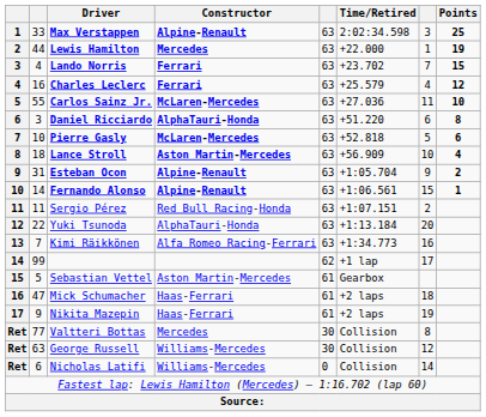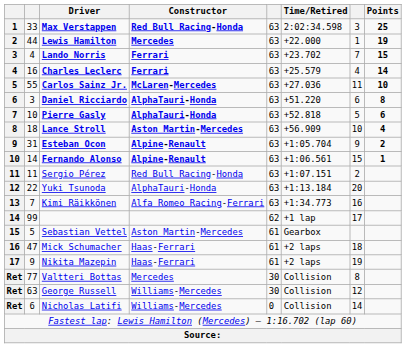 <table class="wikitable sortable" style="font-size: 85%;">
 <tr>
 <th scope="col"></th>
 <th scope="col"></th>
 <th scope="col">Driver</th>
 <th scope="col">Constructor</th>
 <th scope="col" class="unsortable"></th>
 <th scope="col" class="unsortable">Time/Retired</th>
 <th scope="col"></th>
 <th scope="col">Points</th>
 </tr>
 <tr>
 <th>1</th>
 <td align="center">33</td>
 <td data-sort-value="ver"><strong> <a href='#'>Max Verstappen</a></strong></td>
-<td nowrap=""><strong><a href='#'>Alpine</a>-<a href='#'>Renault</a></strong></td>
+<td><strong><a href='#'>Red Bull Racing</a>-<a href='#'>Honda</a></strong></td>
 <td>63</td>
 <td>2:02:34.598</td>
 <td align="center">3</td>
 <td align="center"><strong>25</strong></td>
 </tr>
 <tr>
 <th>2</th>
 <td align="center">44</td>
 <td data-sort-value="ham"><strong> <a href='#'>Lewis Hamilton</a></strong></td>
 <td><a href='#'><strong>Mercedes</strong></a></td>
 <td>63</td>
 <td>+22.000</td>
 <td align="center">1</td>
 <td align="center"><strong>19</strong></td>
 </tr>
 <tr>
 <th>3</th>
 <td align="center">4</td>
 <td data-sort-value="nor"><strong> <a href='#'>Lando Norris</a></strong></td>
 <td><a href='#'><strong>Ferrari</strong></a></td>
 <td>63</td>
 <td>+23.702</td>
 <td align="center">7</td>
 <td align="center"><strong>15</strong></td>
 </tr>
 <tr>
 <th>4</th>
 <td align="center">16</td>
 <td data-sort-value="lec"><strong> <a href='#'>Charles Leclerc</a></strong></td>
 <td><a href='#'><strong>Ferrari</strong></a></td>
 <td>63</td>
 <td>+25.579</td>
 <td align="center">4</td>
-<td align="center"><strong>12</strong></td>
+<td align="center"><strong>14</strong></td>
 </tr>
 <tr>
 <th>5</th>
 <td align="center">55</td>
 <td data-sort-value="sai"><strong> <a href='#'>Carlos Sainz Jr.</a></strong></td>
 <td><strong><a href='#'>McLaren</a>-<a href='#'>Mercedes</a></strong></td>
 <td>63</td>
 <td>+27.036</td>
 <td align="center">11</td>
 <td align="center"><strong>10</strong></td>
 </tr>
 <tr>
 <th>6</th>
 <td align="center">3</td>
 <td data-sort-value="ric"><strong> <a href='#'>Daniel Ricciardo</a></strong></td>
 <td><strong><a href='#'>AlphaTauri</a>-<a href='#'>Honda</a></strong></td>
 <td>63</td>
 <td>+51.220</td>
 <td align="center">6</td>
 <td align="center"><strong>8</strong></td>
 </tr>
 <tr>
 <th>7</th>
 <td align="center">10</td>
 <td data-sort-value="gas"><strong> <a href='#'>Pierre Gasly</a></strong></td>
-<td><strong><a href='#'>McLaren</a>-<a href='#'>Mercedes</a></strong></td>
+<td><strong><a href='#'>AlphaTauri</a>-<a href='#'>Honda</a></strong></td>
 <td>63</td>
 <td>+52.818</td>
 <td align="center">5</td>
 <td align="center"><strong>6</strong></td>
 </tr>
 <tr>
 <th>8</th>
 <td align="center">18</td>
 <td data-sort-value="str"><strong> <a href='#'>Lance Stroll</a></strong></td>
 <td><strong><a href='#'>Aston Martin</a>-<a href='#'>Mercedes</a></strong></td>
 <td>63</td>
 <td>+56.909</td>
 <td align="center">10</td>
 <td align="center"><strong>4</strong></td>
 </tr>
 <tr>
 <th>9</th>
 <td align="center">31</td>
 <td data-sort-value="oco"><strong> <a href='#'>Esteban Ocon</a></strong></td>
 <td nowrap=""><strong><a href='#'>Alpine</a>-<a href='#'>Renault</a></strong></td>
 <td>63</td>
 <td>+1:05.704</td>
 <td align="center">9</td>
 <td align="center"><strong>2</strong></td>
 </tr>
 <tr>
 <th>10</th>
 <td align="center">14</td>
 <td data-sort-value="alo"> <strong><a href='#'>Fernando Alonso</a></strong></td>
 <td><strong><a href='#'>Alpine</a>-<a href='#'>Renault</a></strong></td>
 <td>63</td>
 <td>+1:06.561</td>
 <td align="center">15</td>
 <td align="center"><strong>1</strong></td>
 </tr>
 <tr>
 <th>11</th>
 <td align="center">11</td>
 <td data-sort-value="per"> <a href='#'>Sergio Pérez</a></td>
 <td><a href='#'>Red Bull Racing</a>-<a href='#'>Honda</a></td>
 <td>63</td>
 <td>+1:07.151</td>
 <td align="center">2</td>
 <td></td>
 </tr>
 <tr>
 <th>12</th>
 <td align="center">22</td>
 <td data-sort-value="tsu"> <a href='#'>Yuki Tsunoda</a></td>
 <td><a href='#'>AlphaTauri</a>-<a href='#'>Honda</a></td>
 <td>63</td>
 <td>+1:13.184</td>
 <td align="center">20</td>
 <td></td>
 </tr>
 <tr>
 <th>13</th>
 <td align="center">7</td>
 <td data-sort-value="rai"> <a href='#'>Kimi Räikkönen</a></td>
 <td nowrap=""><a href='#'>Alfa Romeo Racing</a>-<a href='#'>Ferrari</a></td>
 <td>63</td>
 <td>+1:34.773</td>
 <td align="center">16</td>
 <td align="center"></td>
 </tr>
 <tr>
 <th>14</th>
 <td align="center">99</td>
 <td data-sort-value="gio"></td>
 <td></td>
 <td>62</td>
 <td>+1 lap</td>
 <td align="center">17</td>
 <td></td>
 </tr>
 <tr>
 <th>15</th>
 <td align="center">5</td>
 <td data-sort-value="vet"> <a href='#'>Sebastian Vettel</a></td>
 <td><a href='#'>Aston Martin</a>-<a href='#'>Mercedes</a></td>
 <td>61</td>
 <td>Gearbox</td>
 <td align="center" data-sort-value="21"></td>
 <td></td>
 </tr>
 <tr>
 <th>16</th>
 <td align="center">47</td>
 <td data-sort-value="sch"> <a href='#'>Mick Schumacher</a></td>
 <td><a href='#'>Haas</a>-<a href='#'>Ferrari</a></td>
 <td>61</td>
 <td>+2 laps</td>
 <td align="center">18</td>
 <td></td>
 </tr>
 <tr>
 <th>17</th>
 <td align="center">9</td>
 <td data-sort-value="maz"><a href='#'>Nikita Mazepin</a></td>
 <td><a href='#'>Haas</a>-<a href='#'>Ferrari</a></td>
 <td>61</td>
 <td>+2 laps</td>
 <td align="center">19</td>
 <td></td>
 </tr>
 <tr>
 <th data-sort-value="18">Ret</th>
 <td align="center">77</td>
 <td data-sort-value="bot"> <a href='#'>Valtteri Bottas</a></td>
 <td><a href='#'>Mercedes</a></td>
 <td>30</td>
 <td>Collision</td>
 <td align="center">8</td>
 <td></td>
 </tr>
 <tr>
 <th data-sort-value="19">Ret</th>
 <td align="center">63</td>
 <td data-sort-value="rus"> <a href='#'>George Russell</a></td>
 <td><a href='#'>Williams</a>-<a href='#'>Mercedes</a></td>
 <td>30</td>
 <td>Collision</td>
 <td align="center">12</td>
 <td></td>
 </tr>
 <tr>
 <th data-sort-value="20">Ret</th>
 <td align="center">6</td>
 <td data-sort-value="lat"> <a href='#'>Nicholas Latifi</a></td>
 <td nowrap=""><a href='#'>Williams</a>-<a href='#'>Mercedes</a></td>
 <td>0</td>
 <td>Collision</td>
 <td align="center">14</td>
 <td></td>
 </tr>
 <tr class="sortbottom">
 <td colspan="8" align="center"><em><a href='#'>Fastest lap</a>:</em>  <em><a href='#'>Lewis Hamilton</a> (<a href='#'>Mercedes</a>) – 1:16.702 (lap 60)</em></td>
 </tr>
 <tr>
 <th colspan="8">Source:</th>
 </tr>
 </table>
